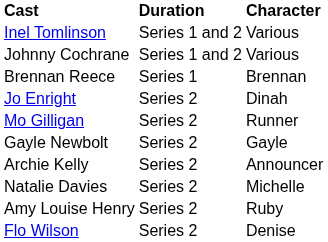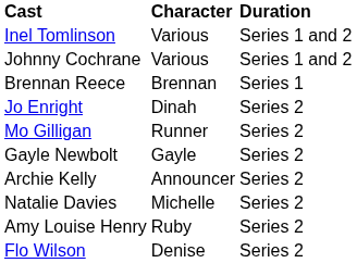 <table>
 <tr>
 <td><strong>Cast</strong></td>
+<td><strong>Character</strong></td>
 <td><strong>Duration</strong></td>
-<td><strong>Character</strong></td>
 </tr>
 <tr>
 <td><a href='#'>Inel Tomlinson</a></td>
+<td>Various</td>
 <td>Series 1 and 2</td>
-<td>Various</td>
 </tr>
 <tr>
 <td>Johnny Cochrane</td>
+<td>Various</td>
 <td>Series 1 and 2</td>
-<td>Various</td>
 </tr>
 <tr>
 <td>Brennan Reece</td>
+<td>Brennan</td>
 <td>Series 1</td>
-<td>Brennan</td>
 </tr>
 <tr>
 <td><a href='#'>Jo Enright</a></td>
+<td>Dinah</td>
 <td>Series 2</td>
-<td>Dinah</td>
 </tr>
 <tr>
 <td><a href='#'>Mo Gilligan</a></td>
+<td>Runner</td>
 <td>Series 2</td>
-<td>Runner</td>
 </tr>
 <tr>
 <td>Gayle Newbolt</td>
+<td>Gayle</td>
 <td>Series 2</td>
-<td>Gayle</td>
 </tr>
 <tr>
 <td>Archie Kelly</td>
+<td>Announcer</td>
 <td>Series 2</td>
-<td>Announcer</td>
 </tr>
 <tr>
 <td>Natalie Davies</td>
+<td>Michelle</td>
 <td>Series 2</td>
-<td>Michelle</td>
 </tr>
 <tr>
 <td>Amy Louise Henry</td>
+<td>Ruby</td>
 <td>Series 2</td>
-<td>Ruby</td>
 </tr>
 <tr>
 <td><a href='#'>Flo Wilson</a></td>
+<td>Denise</td>
 <td>Series 2</td>
-<td>Denise</td>
 </tr>
 </table>
